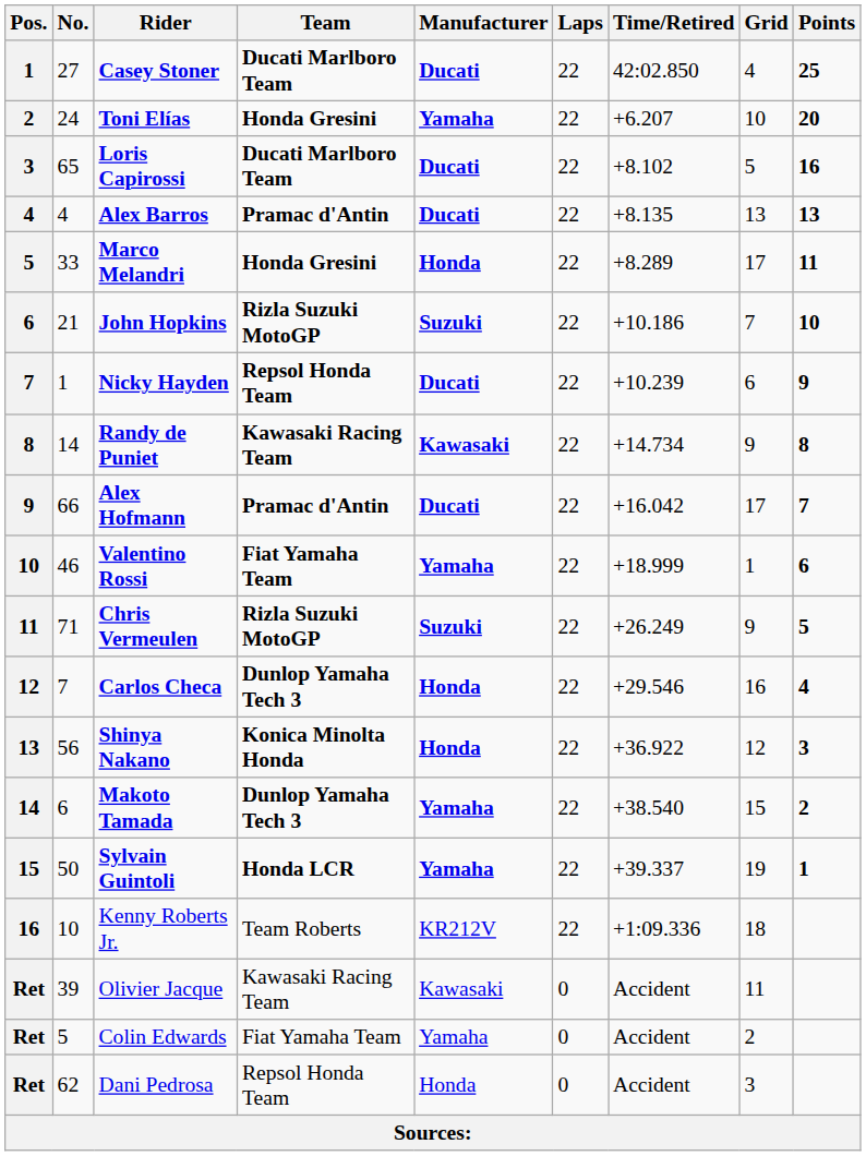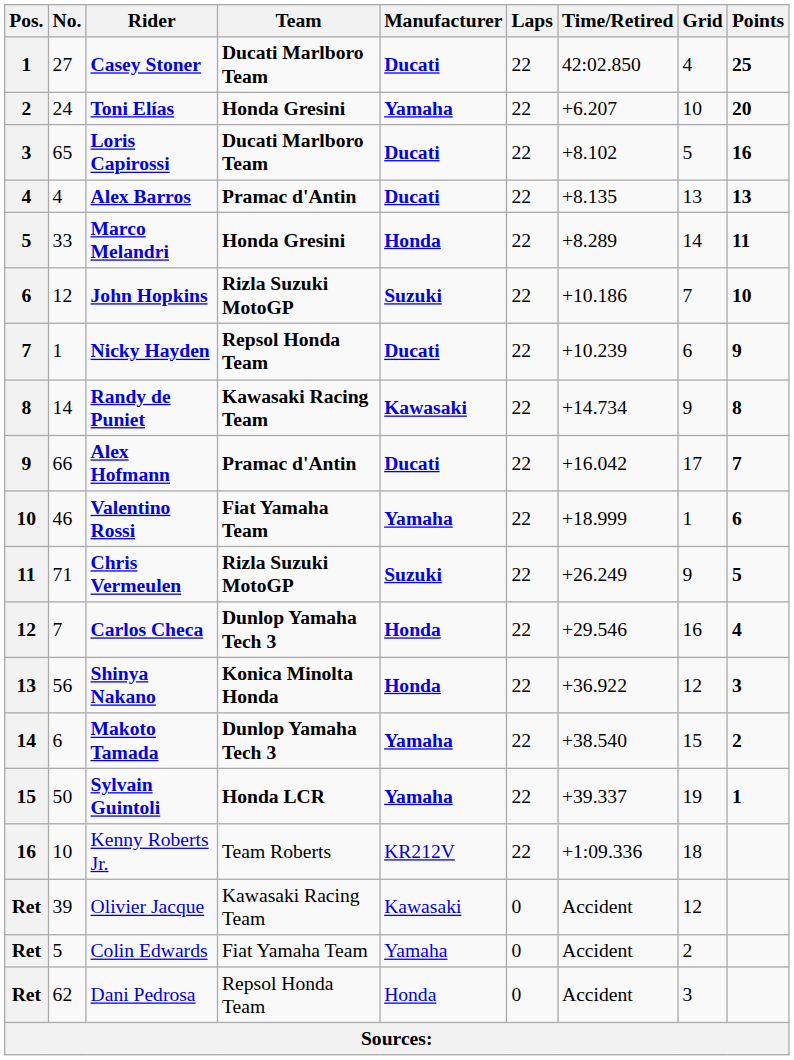 <table class="wikitable" style="font-size: 95%;">
 <tr>
 <th>Pos.</th>
 <th>No.</th>
 <th>Rider</th>
 <th>Team</th>
 <th>Manufacturer</th>
 <th>Laps</th>
 <th>Time/Retired</th>
 <th>Grid</th>
 <th>Points</th>
 </tr>
 <tr>
 <th>1</th>
 <td>27</td>
 <td> <strong><a href='#'>Casey Stoner</a></strong></td>
 <td><strong>Ducati Marlboro Team</strong></td>
 <td><strong><a href='#'>Ducati</a></strong></td>
 <td>22</td>
 <td>42:02.850</td>
 <td>4</td>
 <td><strong>25</strong></td>
 </tr>
 <tr>
 <th>2</th>
 <td>24</td>
 <td> <strong><a href='#'>Toni Elías</a></strong></td>
 <td><strong>Honda Gresini</strong></td>
 <td><strong><a href='#'>Yamaha</a></strong></td>
 <td>22</td>
 <td>+6.207</td>
 <td>10</td>
 <td><strong>20</strong></td>
 </tr>
 <tr>
 <th>3</th>
 <td>65</td>
 <td> <strong><a href='#'>Loris Capirossi</a></strong></td>
 <td><strong>Ducati Marlboro Team</strong></td>
 <td><strong><a href='#'>Ducati</a></strong></td>
 <td>22</td>
 <td>+8.102</td>
 <td>5</td>
 <td><strong>16</strong></td>
 </tr>
 <tr>
 <th>4</th>
 <td>4</td>
 <td> <strong><a href='#'>Alex Barros</a></strong></td>
 <td><strong>Pramac d'Antin</strong></td>
 <td><strong><a href='#'>Ducati</a></strong></td>
 <td>22</td>
 <td>+8.135</td>
 <td>13</td>
 <td><strong>13</strong></td>
 </tr>
 <tr>
 <th>5</th>
 <td>33</td>
 <td> <strong><a href='#'>Marco Melandri</a></strong></td>
 <td><strong>Honda Gresini</strong></td>
 <td><strong><a href='#'>Honda</a></strong></td>
 <td>22</td>
 <td>+8.289</td>
-<td>17</td>
+<td>14</td>
 <td><strong>11</strong></td>
 </tr>
 <tr>
 <th>6</th>
-<td>21</td>
+<td>12</td>
 <td> <strong><a href='#'>John Hopkins</a></strong></td>
 <td><strong>Rizla Suzuki MotoGP</strong></td>
 <td><strong><a href='#'>Suzuki</a></strong></td>
 <td>22</td>
 <td>+10.186</td>
 <td>7</td>
 <td><strong>10</strong></td>
 </tr>
 <tr>
 <th>7</th>
 <td>1</td>
 <td> <strong><a href='#'>Nicky Hayden</a></strong></td>
 <td><strong>Repsol Honda Team</strong></td>
 <td><strong><a href='#'>Ducati</a></strong></td>
 <td>22</td>
 <td>+10.239</td>
 <td>6</td>
 <td><strong>9</strong></td>
 </tr>
 <tr>
 <th>8</th>
 <td>14</td>
 <td> <strong><a href='#'>Randy de Puniet</a></strong></td>
 <td><strong>Kawasaki Racing Team</strong></td>
 <td><strong><a href='#'>Kawasaki</a></strong></td>
 <td>22</td>
 <td>+14.734</td>
 <td>9</td>
 <td><strong>8</strong></td>
 </tr>
 <tr>
 <th>9</th>
 <td>66</td>
 <td> <strong><a href='#'>Alex Hofmann</a></strong></td>
 <td><strong>Pramac d'Antin</strong></td>
 <td><strong><a href='#'>Ducati</a></strong></td>
 <td>22</td>
 <td>+16.042</td>
 <td>17</td>
 <td><strong>7</strong></td>
 </tr>
 <tr>
 <th>10</th>
 <td>46</td>
 <td> <strong><a href='#'>Valentino Rossi</a></strong></td>
 <td><strong>Fiat Yamaha Team</strong></td>
 <td><strong><a href='#'>Yamaha</a></strong></td>
 <td>22</td>
 <td>+18.999</td>
 <td>1</td>
 <td><strong>6</strong></td>
 </tr>
 <tr>
 <th>11</th>
 <td>71</td>
 <td> <strong><a href='#'>Chris Vermeulen</a></strong></td>
 <td><strong>Rizla Suzuki MotoGP</strong></td>
 <td><strong><a href='#'>Suzuki</a></strong></td>
 <td>22</td>
 <td>+26.249</td>
 <td>9</td>
 <td><strong>5</strong></td>
 </tr>
 <tr>
 <th>12</th>
 <td>7</td>
 <td> <strong><a href='#'>Carlos Checa</a></strong></td>
 <td><strong>Dunlop Yamaha Tech 3</strong></td>
 <td><strong><a href='#'>Honda</a></strong></td>
 <td>22</td>
 <td>+29.546</td>
 <td>16</td>
 <td><strong>4</strong></td>
 </tr>
 <tr>
 <th>13</th>
 <td>56</td>
 <td> <strong><a href='#'>Shinya Nakano</a></strong></td>
 <td><strong>Konica Minolta Honda</strong></td>
 <td><strong><a href='#'>Honda</a></strong></td>
 <td>22</td>
 <td>+36.922</td>
 <td>12</td>
 <td><strong>3</strong></td>
 </tr>
 <tr>
 <th>14</th>
 <td>6</td>
 <td> <strong><a href='#'>Makoto Tamada</a></strong></td>
 <td><strong>Dunlop Yamaha Tech 3</strong></td>
 <td><strong><a href='#'>Yamaha</a></strong></td>
 <td>22</td>
 <td>+38.540</td>
 <td>15</td>
 <td><strong>2</strong></td>
 </tr>
 <tr>
 <th>15</th>
 <td>50</td>
 <td> <strong><a href='#'>Sylvain Guintoli</a></strong></td>
 <td><strong>Honda LCR</strong></td>
 <td><strong><a href='#'>Yamaha</a></strong></td>
 <td>22</td>
 <td>+39.337</td>
 <td>19</td>
 <td><strong>1</strong></td>
 </tr>
 <tr>
 <th>16</th>
 <td>10</td>
 <td> <a href='#'>Kenny Roberts Jr.</a></td>
 <td>Team Roberts</td>
 <td><a href='#'>KR212V</a></td>
 <td>22</td>
 <td>+1:09.336</td>
 <td>18</td>
 <td></td>
 </tr>
 <tr>
 <th>Ret</th>
 <td>39</td>
 <td> <a href='#'>Olivier Jacque</a></td>
 <td>Kawasaki Racing Team</td>
 <td><a href='#'>Kawasaki</a></td>
 <td>0</td>
 <td>Accident</td>
-<td>11</td>
+<td>12</td>
 <td></td>
 </tr>
 <tr>
 <th>Ret</th>
 <td>5</td>
 <td> <a href='#'>Colin Edwards</a></td>
 <td>Fiat Yamaha Team</td>
 <td><a href='#'>Yamaha</a></td>
 <td>0</td>
 <td>Accident</td>
 <td>2</td>
 <td></td>
 </tr>
 <tr>
 <th>Ret</th>
 <td>62</td>
 <td> <a href='#'>Dani Pedrosa</a></td>
 <td>Repsol Honda Team</td>
 <td><a href='#'>Honda</a></td>
 <td>0</td>
 <td>Accident</td>
 <td>3</td>
 <td></td>
 </tr>
 <tr>
 <th colspan=9>Sources: </th>
 </tr>
 </table>
